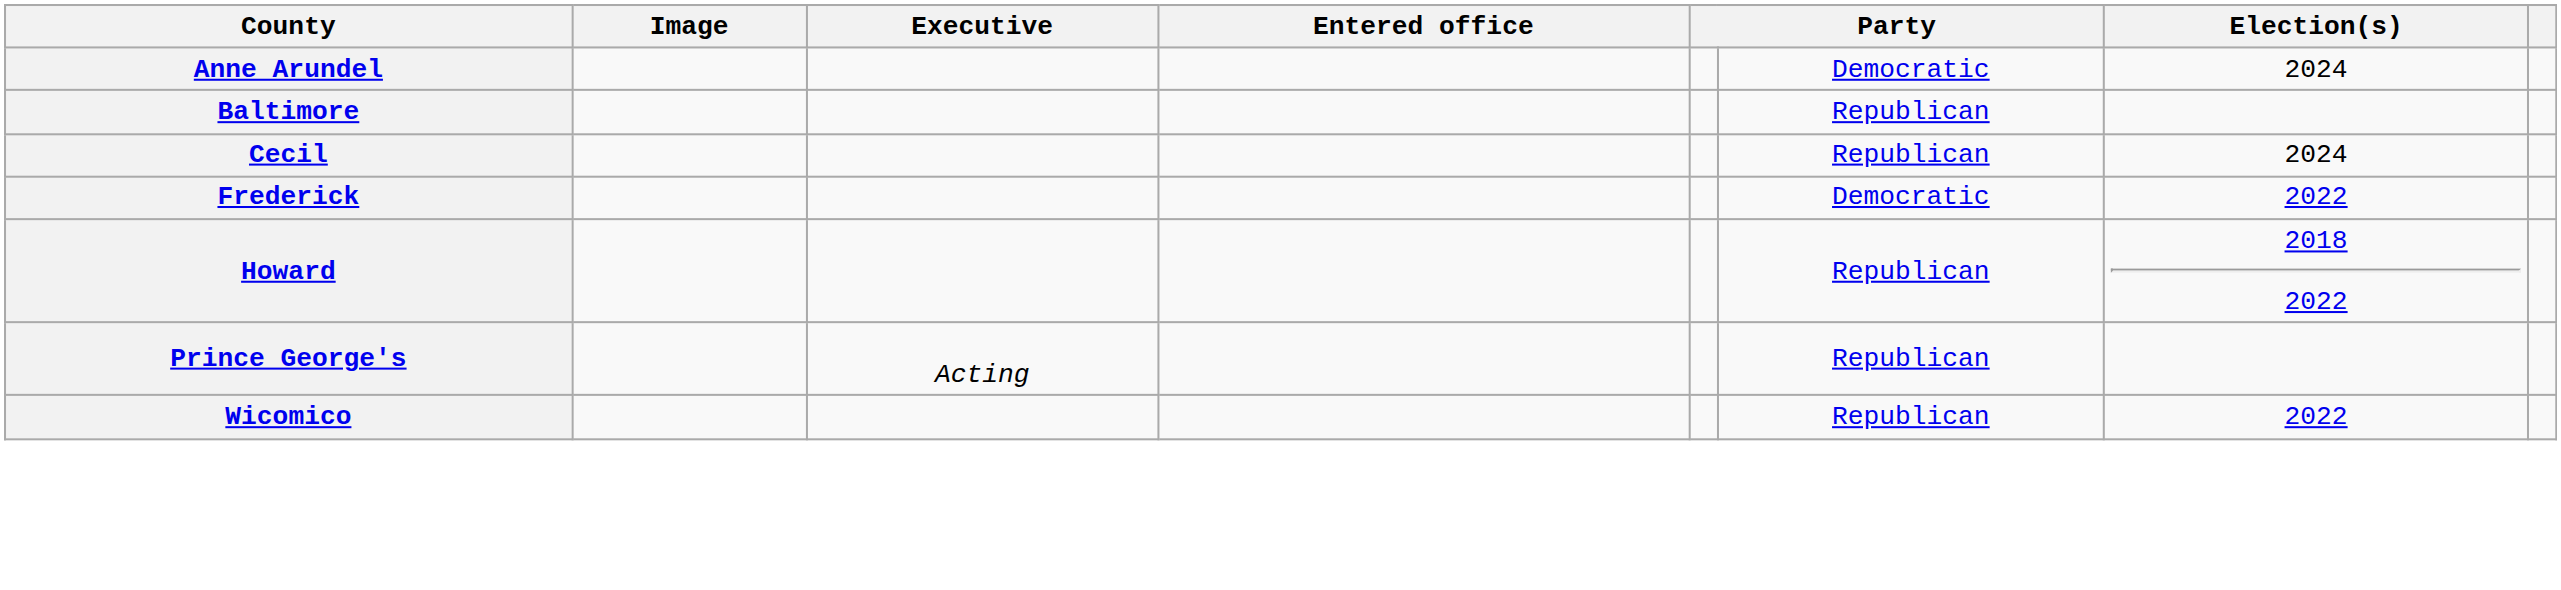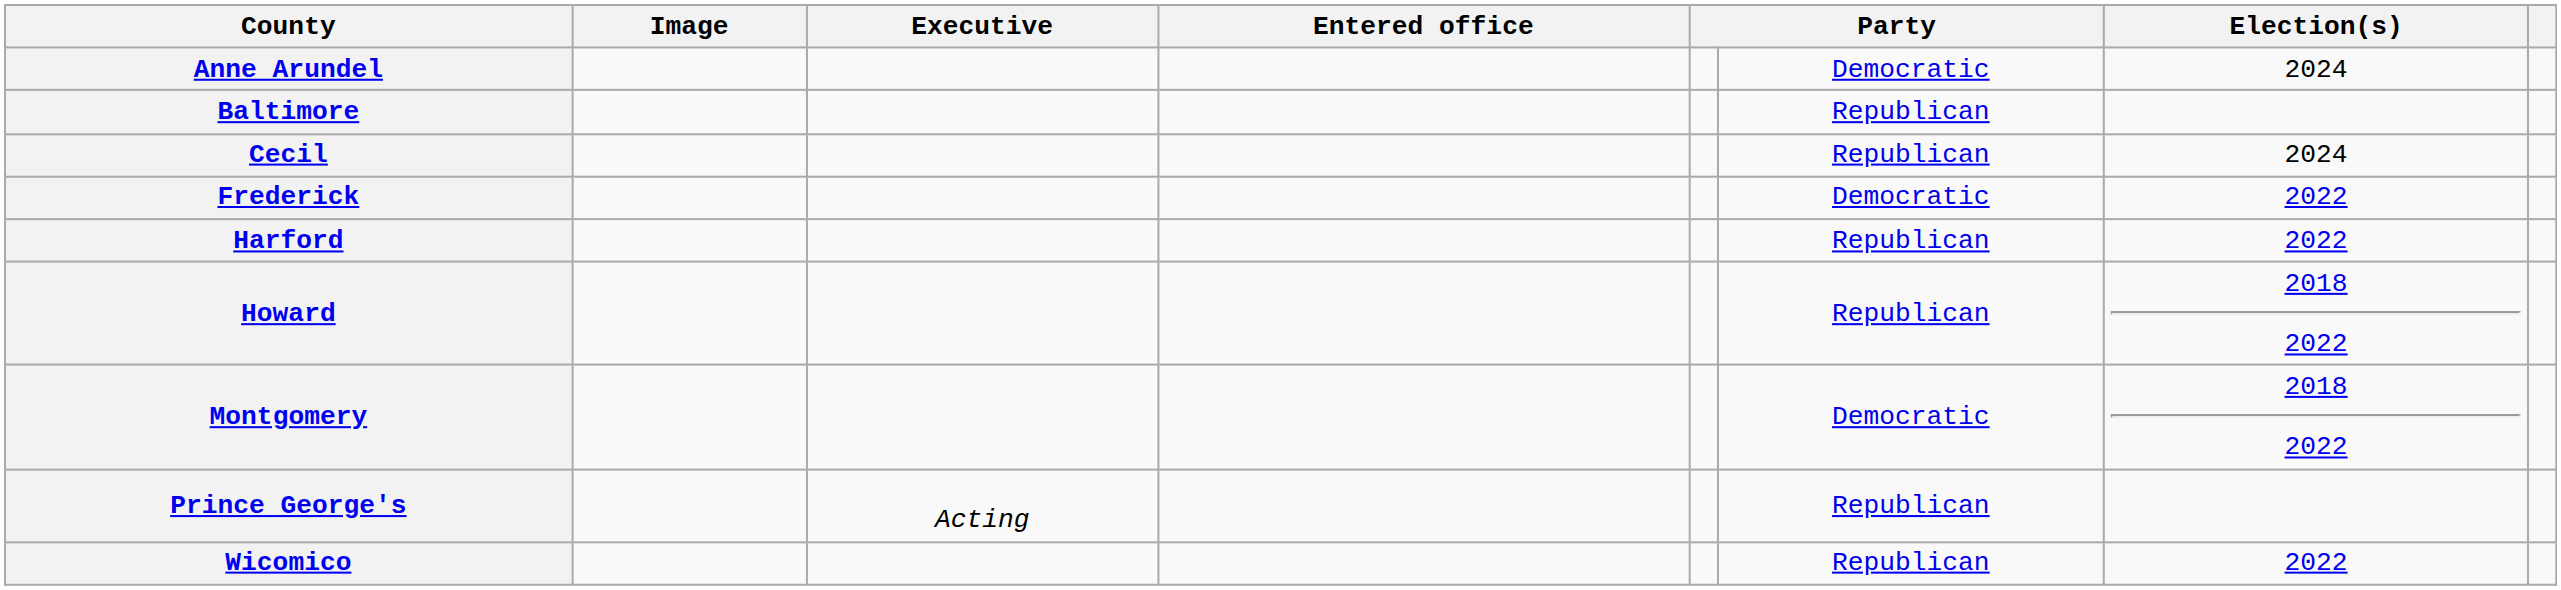 <table class="wikitable sortable" style="width: 100%; text-align: center; clear: both;">
 <tr>
 <th scope="col">County</th>
 <th scope="col" class="unsortable" style="width: 110px;">Image</th>
 <th scope="col">Executive</th>
 <th scope="col">Entered office</th>
 <th scope="col" colspan="2">Party</th>
 <th scope="col" class="unsortable">Election(s)</th>
 <th scope="col" class="unsortable"></th>
 </tr>
 <tr>
 <th scope="row"><a href='#'>Anne Arundel</a></th>
 <td></td>
 <td><br></td>
 <td></td>
 <td></td>
 <td><a href='#'>Democratic</a></td>
 <td>2024</td>
 <td></td>
 </tr>
 <tr>
 <th scope="row"><a href='#'>Baltimore</a></th>
 <td></td>
 <td><br></td>
 <td></td>
 <td></td>
 <td><a href='#'>Republican</a></td>
 <td></td>
 <td></td>
 </tr>
 <tr>
 <th scope="row"><a href='#'>Cecil</a></th>
 <td></td>
 <td><br></td>
 <td></td>
 <td></td>
 <td><a href='#'>Republican</a></td>
 <td>2024</td>
 <td></td>
 </tr>
 <tr>
 <th scope="row"><a href='#'>Frederick</a></th>
 <td></td>
 <td></td>
 <td></td>
 <td></td>
 <td><a href='#'>Democratic</a></td>
 <td><a href='#'>2022</a></td>
 <td></td>
 </tr>
 <tr>
+<th scope="row"><a href='#'>Harford</a></th>
+<td></td>
+<td><br></td>
+<td></td>
+<td></td>
+<td><a href='#'>Republican</a></td>
+<td><a href='#'>2022</a></td>
+<td></td>
+</tr>
+<tr>
 <th scope="row"><a href='#'>Howard</a></th>
 <td></td>
 <td><br></td>
 <td></td>
 <td></td>
 <td><a href='#'>Republican</a></td>
+<td><a href='#'>2018</a><hr><a href='#'>2022</a></td>
+<td></td>
+</tr>
+<tr>
+<th scope="row"><a href='#'>Montgomery</a></th>
+<td></td>
+<td><br></td>
+<td></td>
+<td></td>
+<td><a href='#'>Democratic</a></td>
 <td><a href='#'>2018</a><hr><a href='#'>2022</a></td>
 <td></td>
 </tr>
 <tr>
 <th scope="row"><a href='#'>Prince George's</a></th>
 <td></td>
 <td><br><em>Acting</em></td>
 <td></td>
 <td></td>
 <td><a href='#'>Republican</a></td>
 <td></td>
 <td></td>
 </tr>
 <tr>
 <th scope="row"><a href='#'>Wicomico</a></th>
 <td></td>
 <td><br></td>
 <td></td>
 <td></td>
 <td><a href='#'>Republican</a></td>
 <td><a href='#'>2022</a></td>
 <td></td>
 </tr>
 </table>
